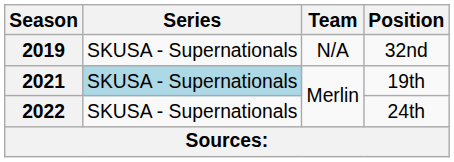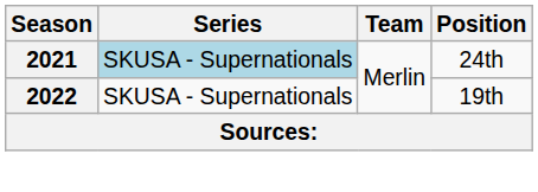 <table class="wikitable" style="font-size: 85%; text-align:center">
 <tr>
 <th>Season</th>
 <th>Series</th>
 <th>Team</th>
 <th>Position</th>
 </tr>
 <tr>
-<th>2019</th>
-<td>SKUSA - Supernationals</td>
-<td>N/A</td>
-<td>32nd</td>
-</tr>
-<tr>
 <th>2021</th>
 <td align="left" style="background: lightblue;">SKUSA - Supernationals</td>
 <td rowspan="2" align="left">Merlin</td>
-<td>19th</td>
+<td>24th</td>
 </tr>
 <tr>
 <th>2022</th>
 <td align="left">SKUSA - Supernationals</td>
-<td>24th</td>
+<td>19th</td>
 </tr>
 <tr>
 <th colspan="4">Sources:</th>
 </tr>
 </table>
